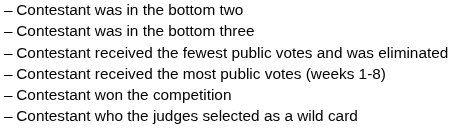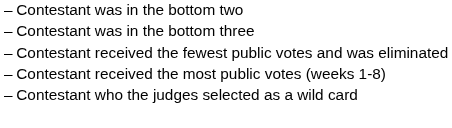 <table>
 <tr>
 <td> –</td>
 <td>Contestant was in the bottom two</td>
 </tr>
 <tr>
 <td> –</td>
 <td>Contestant was in the bottom three</td>
 </tr>
 <tr>
 <td> –</td>
 <td>Contestant received the fewest public votes and was eliminated</td>
 </tr>
 <tr>
 <td> –</td>
 <td>Contestant received the most public votes (weeks 1-8)</td>
 </tr>
 <tr>
 <td> –</td>
-<td>Contestant won the competition</td>
-</tr>
-<tr>
-<td> –</td>
 <td>Contestant who the judges selected as a wild card</td>
 </tr>
 </table>
